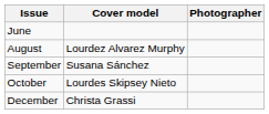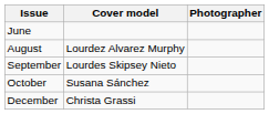 <table class="wikitable">
 <tr>
 <th>Issue</th>
 <th>Cover model</th>
 <th>Photographer</th>
 </tr>
 <tr>
 <td>June</td>
 <td></td>
 <td></td>
 </tr>
 <tr>
 <td>August</td>
 <td>Lourdez Alvarez Murphy</td>
 <td></td>
 </tr>
 <tr>
 <td>September</td>
-<td>Susana Sánchez</td>
+<td>Lourdes Skipsey Nieto</td>
 <td></td>
 </tr>
 <tr>
 <td>October</td>
-<td>Lourdes Skipsey Nieto</td>
+<td>Susana Sánchez</td>
 <td></td>
 </tr>
 <tr>
 <td>December</td>
 <td>Christa Grassi</td>
 <td></td>
 </tr>
 </table>
